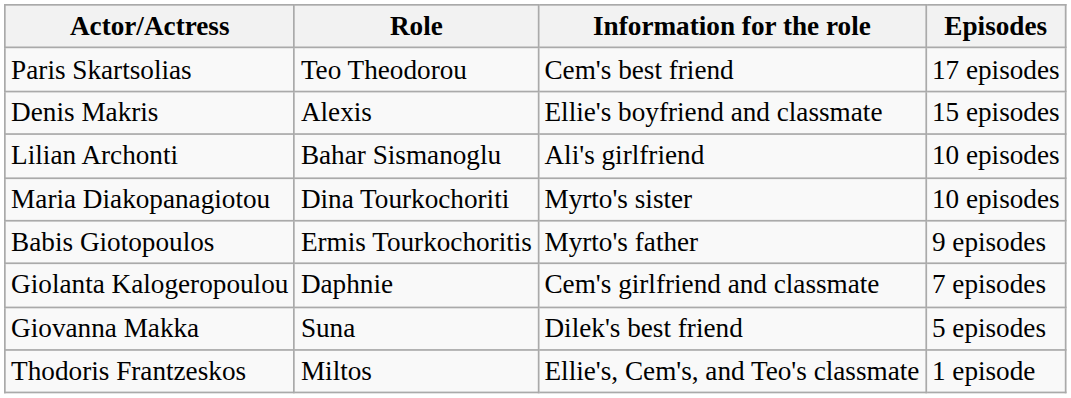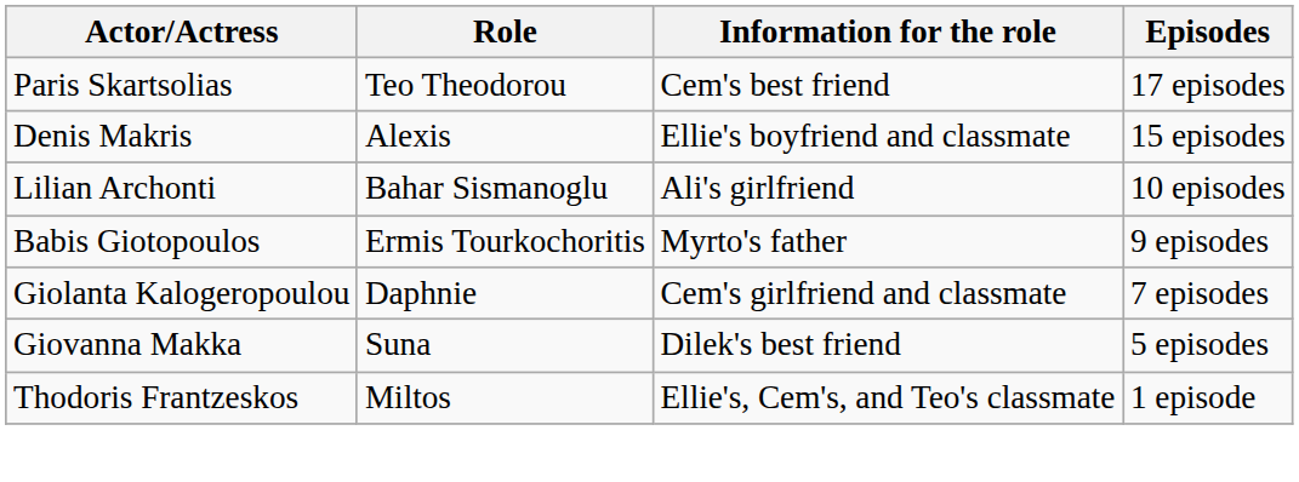 <table class="wikitable">
 <tr>
 <th>Actor/Actress</th>
 <th>Role</th>
 <th>Information for the role</th>
 <th>Episodes</th>
 </tr>
 <tr>
 <td>Paris Skartsolias</td>
 <td>Teo Theodorou</td>
 <td>Cem's best friend</td>
 <td>17 episodes</td>
 </tr>
 <tr>
 <td>Denis Makris</td>
 <td>Alexis</td>
 <td>Ellie's boyfriend and classmate</td>
 <td>15 episodes</td>
 </tr>
 <tr>
 <td>Lilian Archonti</td>
 <td>Bahar Sismanoglu</td>
 <td>Ali's girlfriend</td>
-<td>10 episodes</td>
-</tr>
-<tr>
-<td>Maria Diakopanagiotou</td>
-<td>Dina Tourkochoriti</td>
-<td>Myrto's sister</td>
 <td>10 episodes</td>
 </tr>
 <tr>
 <td>Babis Giotopoulos</td>
 <td>Ermis Tourkochoritis</td>
 <td>Myrto's father</td>
 <td>9 episodes</td>
 </tr>
 <tr>
 <td>Giolanta Kalogeropoulou</td>
 <td>Daphnie</td>
 <td>Cem's girlfriend and classmate</td>
 <td>7 episodes</td>
 </tr>
 <tr>
 <td>Giovanna Makka</td>
 <td>Suna</td>
 <td>Dilek's best friend</td>
 <td>5 episodes</td>
 </tr>
 <tr>
 <td>Thodoris Frantzeskos</td>
 <td>Miltos</td>
 <td>Ellie's, Cem's, and Teo's classmate</td>
 <td>1 episode</td>
 </tr>
 </table>
